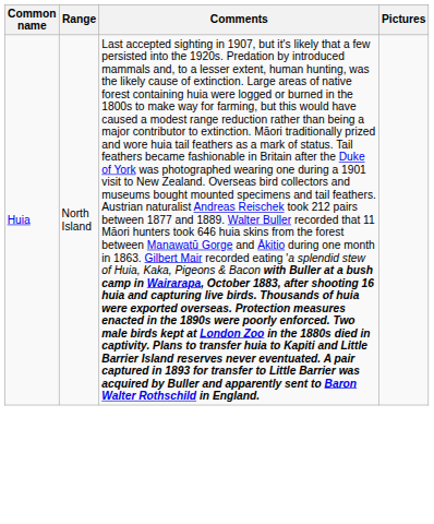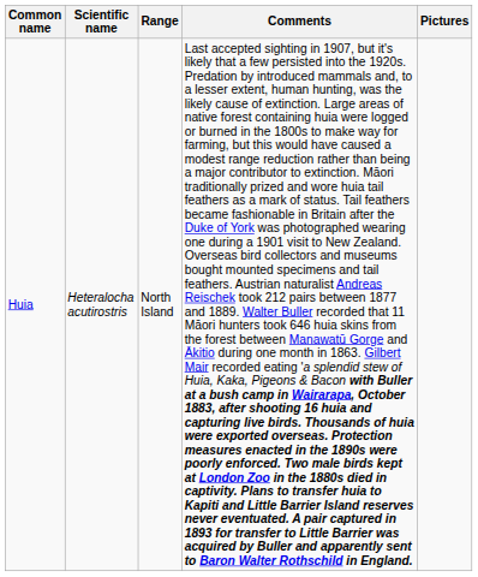 <table class="wikitable sortable">
 <tr>
 <th>Common name</th>
+<th>Scientific name</th>
 <th>Range</th>
 <th class="unsortable">Comments</th>
 <th class="unsortable">Pictures</th>
 </tr>
 <tr>
 <td><a href='#'>Huia</a></td>
+<td><em>Heteralocha acutirostris</em></td>
 <td>North Island</td>
 <td>Last accepted sighting in 1907, but it's likely that a few persisted into the 1920s. Predation by introduced mammals and, to a lesser extent, human hunting, was the likely cause of extinction. Large areas of native forest containing huia were logged or burned in the 1800s to make way for farming, but this would have caused a modest range reduction rather than being a major contributor to extinction. Māori traditionally prized and wore huia tail feathers as a mark of status. Tail feathers became fashionable in Britain after the <a href='#'>Duke of York</a> was photographed wearing one during a 1901 visit to New Zealand. Overseas bird collectors and museums bought mounted specimens and tail feathers. Austrian naturalist <a href='#'>Andreas Reischek</a> took 212 pairs between 1877 and 1889. <a href='#'>Walter Buller</a> recorded that 11 Māori hunters took 646 huia skins from the forest between <a href='#'>Manawatū Gorge</a> and <a href='#'>Ākitio</a> during one month in 1863. <a href='#'>Gilbert Mair</a> recorded eating '<em>a splendid stew of Huia, Kaka, Pigeons & Bacon<strong> with Buller at a bush camp in <a href='#'>Wairarapa</a>, October 1883, after shooting 16 huia and capturing live birds. Thousands of huia were exported overseas. Protection measures enacted in the 1890s were poorly enforced. Two male birds kept at <a href='#'>London Zoo</a> in the 1880s died in captivity. Plans to transfer huia to Kapiti and Little Barrier Island reserves never eventuated. A pair captured in 1893 for transfer to Little Barrier was acquired by Buller and apparently sent to <a href='#'>Baron Walter Rothschild</a> in England.</td>
 <td></td>
 </tr>
 </table>
